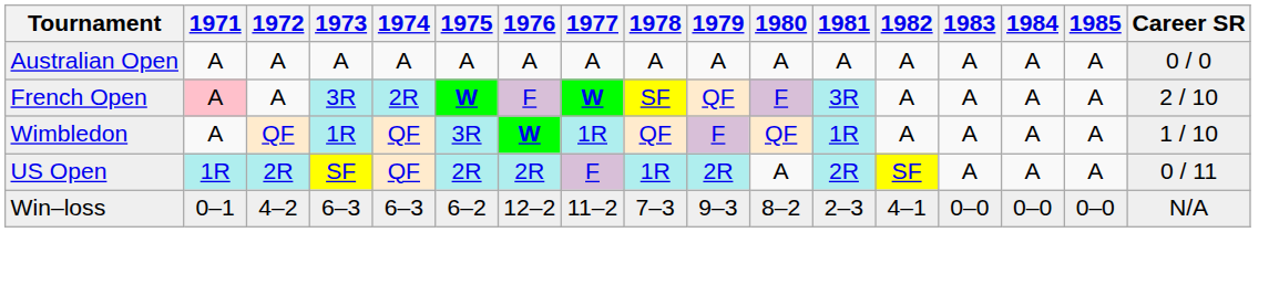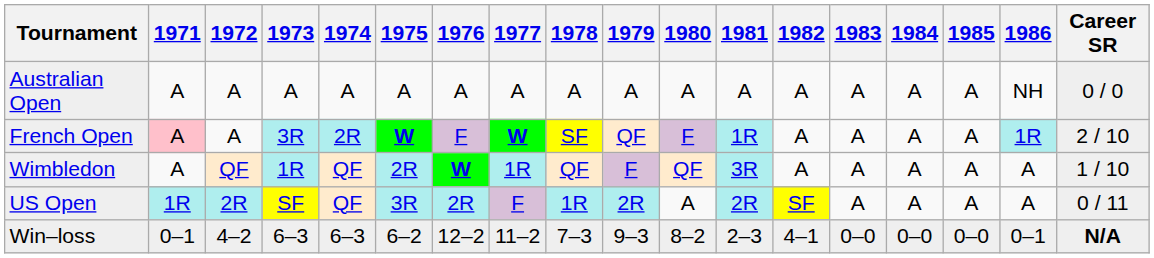 <table class="wikitable">
 <tr>
 <th>Tournament</th>
 <th><a href='#'>1971</a></th>
 <th><a href='#'>1972</a></th>
 <th><a href='#'>1973</a></th>
 <th><a href='#'>1974</a></th>
 <th><a href='#'>1975</a></th>
 <th><a href='#'>1976</a></th>
 <th><a href='#'>1977</a></th>
 <th><a href='#'>1978</a></th>
 <th><a href='#'>1979</a></th>
 <th><a href='#'>1980</a></th>
 <th><a href='#'>1981</a></th>
 <th><a href='#'>1982</a></th>
 <th><a href='#'>1983</a></th>
 <th><a href='#'>1984</a></th>
 <th><a href='#'>1985</a></th>
+<th><a href='#'>1986</a></th>
 <th>Career SR</th>
 </tr>
 <tr>
 <td style="background:#EFEFEF;"><a href='#'>Australian Open</a></td>
 <td align="center">A</td>
 <td align="center">A</td>
 <td align="center">A</td>
 <td align="center">A</td>
 <td align="center">A</td>
 <td align="center">A</td>
 <td align="center">A</td>
 <td align="center">A</td>
 <td align="center">A</td>
 <td align="center">A</td>
 <td align="center">A</td>
 <td align="center">A</td>
 <td align="center">A</td>
 <td align="center">A</td>
 <td align="center">A</td>
+<td align="center">NH</td>
 <td style="background:#EFEFEF;" align="center">0 / 0</td>
 </tr>
 <tr>
 <td style="background:#EFEFEF;"><a href='#'>French Open</a></td>
 <td align="center" style="background: pink;">A</td>
 <td align="center">A</td>
 <td style="background:#afeeee;" align="center"><a href='#'>3R</a></td>
 <td style="background:#afeeee;" align="center"><a href='#'>2R</a></td>
 <td style="background:#00ff00;" align="center"><a href='#'><strong>W</strong></a></td>
 <td style="background:#D8BFD8;" align="center"><a href='#'>F</a></td>
 <td style="background:#00ff00;" align="center"><a href='#'><strong>W</strong></a></td>
 <td style="background:yellow;" align="center"><a href='#'>SF</a></td>
 <td style="background:#ffebcd;" align="center"><a href='#'>QF</a></td>
 <td style="background:#D8BFD8;" align="center"><a href='#'>F</a></td>
-<td style="background:#afeeee;" align="center"><a href='#'>3R</a></td>
+<td style="background:#afeeee;" align="center"><a href='#'>1R</a></td>
 <td align="center">A</td>
 <td align="center">A</td>
 <td align="center">A</td>
 <td align="center">A</td>
+<td style="background:#afeeee;" align="center"><a href='#'>1R</a></td>
 <td style="background:#EFEFEF;" align="center">2 / 10</td>
 </tr>
 <tr>
 <td style="background:#EFEFEF;"><a href='#'>Wimbledon</a></td>
 <td align="center">A</td>
 <td style="background:#ffebcd;" align="center"><a href='#'>QF</a></td>
 <td style="background:#afeeee;" align="center"><a href='#'>1R</a></td>
 <td style="background:#ffebcd;" align="center"><a href='#'>QF</a></td>
-<td style="background:#afeeee;" align="center"><a href='#'>3R</a></td>
+<td style="background:#afeeee;" align="center"><a href='#'>2R</a></td>
 <td style="background:#00ff00;" align="center"><a href='#'><strong>W</strong></a></td>
 <td style="background:#afeeee;" align="center"><a href='#'>1R</a></td>
 <td style="background:#ffebcd;" align="center"><a href='#'>QF</a></td>
 <td style="background:#D8BFD8;" align="center"><a href='#'>F</a></td>
 <td style="background:#ffebcd;" align="center"><a href='#'>QF</a></td>
-<td style="background:#afeeee;" align="center"><a href='#'>1R</a></td>
+<td style="background:#afeeee;" align="center"><a href='#'>3R</a></td>
+<td align="center">A</td>
 <td align="center">A</td>
 <td align="center">A</td>
 <td align="center">A</td>
 <td align="center">A</td>
 <td style="background:#EFEFEF;" align="center">1 / 10</td>
 </tr>
 <tr>
 <td style="background:#EFEFEF;"><a href='#'>US Open</a></td>
 <td style="background:#afeeee;" align="center"><a href='#'>1R</a></td>
 <td style="background:#afeeee;" align="center"><a href='#'>2R</a></td>
 <td style="background:yellow;" align="center"><a href='#'>SF</a></td>
 <td style="background:#ffebcd;" align="center"><a href='#'>QF</a></td>
-<td style="background:#afeeee;" align="center"><a href='#'>2R</a></td>
+<td style="background:#afeeee;" align="center"><a href='#'>3R</a></td>
 <td style="background:#afeeee;" align="center"><a href='#'>2R</a></td>
 <td style="background:#D8BFD8;" align="center"><a href='#'>F</a></td>
 <td style="background:#afeeee;" align="center"><a href='#'>1R</a></td>
 <td style="background:#afeeee;" align="center"><a href='#'>2R</a></td>
 <td align="center">A</td>
 <td style="background:#afeeee;" align="center"><a href='#'>2R</a></td>
 <td style="background:yellow;" align="center"><a href='#'>SF</a></td>
+<td align="center">A</td>
 <td align="center">A</td>
 <td align="center">A</td>
 <td align="center">A</td>
 <td style="background:#EFEFEF;" align="center">0 / 11</td>
 </tr>
 <tr>
 <td style="background:#EFEFEF;">Win–loss</td>
 <td style="background:#EFEFEF;" align="center">0–1</td>
 <td style="background:#EFEFEF;" align="center">4–2</td>
 <td style="background:#EFEFEF;" align="center">6–3</td>
 <td style="background:#EFEFEF;" align="center">6–3</td>
 <td style="background:#EFEFEF;" align="center">6–2</td>
 <td style="background:#EFEFEF;" align="center">12–2</td>
 <td style="background:#EFEFEF;" align="center">11–2</td>
 <td style="background:#EFEFEF;" align="center">7–3</td>
 <td style="background:#EFEFEF;" align="center">9–3</td>
 <td style="background:#EFEFEF;" align="center">8–2</td>
 <td style="background:#EFEFEF;" align="center">2–3</td>
 <td style="background:#EFEFEF;" align="center">4–1</td>
 <td style="background:#EFEFEF;" align="center">0–0</td>
 <td style="background:#EFEFEF;" align="center">0–0</td>
 <td style="background:#EFEFEF;" align="center">0–0</td>
-<td style="background:#EFEFEF;" align="center">N/A</td>
+<td style="background:#EFEFEF;" align="center">0–1</td>
+<td style="background:#EFEFEF;" align="center"><strong>N/A</strong></td>
 </tr>
 </table>
